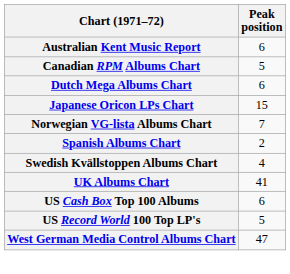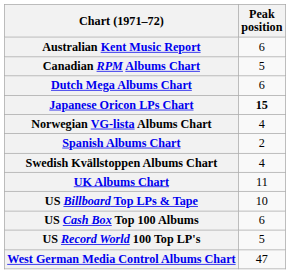 <table class="wikitable sortable plainrowheaders" style="text-align:center;">
 <tr>
 <th scope="col">Chart (1971–72)</th>
 <th scope="col">Peak<br>position</th>
 </tr>
 <tr>
 <th scope="row">Australian <a href='#'>Kent Music Report</a></th>
 <td>6</td>
 </tr>
 <tr>
 <th scope="row">Canadian <em><a href='#'>RPM</a></em> <a href='#'>Albums Chart</a></th>
 <td>5</td>
 </tr>
 <tr>
 <th scope="row"><a href='#'>Dutch Mega Albums Chart</a></th>
 <td>6</td>
 </tr>
 <tr>
 <th scope="row"><a href='#'>Japanese Oricon LPs Chart</a></th>
-<td>15</td>
+<td><strong>15</strong></td>
 </tr>
 <tr>
 <th scope="row">Norwegian <a href='#'>VG-lista</a> Albums Chart</th>
-<td>7</td>
+<td>4</td>
 </tr>
 <tr>
 <th scope="row"><a href='#'>Spanish Albums Chart</a></th>
 <td>2</td>
 </tr>
 <tr>
 <th scope="row">Swedish Kvällstoppen Albums Chart</th>
 <td>4</td>
 </tr>
 <tr>
 <th scope="row"><a href='#'>UK Albums Chart</a></th>
-<td>41</td>
+<td>11</td>
+</tr>
+<tr>
+<th scope="row">US <a href='#'><em>Billboard</em> Top LPs & Tape</a></th>
+<td>10</td>
 </tr>
 <tr>
 <th scope="row">US <em><a href='#'>Cash Box</a></em> Top 100 Albums</th>
 <td>6</td>
 </tr>
 <tr>
 <th scope="row">US <em><a href='#'>Record World</a></em> 100 Top LP's</th>
 <td>5</td>
 </tr>
 <tr>
 <th scope="row"><a href='#'>West German Media Control Albums Chart</a></th>
 <td>47</td>
 </tr>
 </table>
